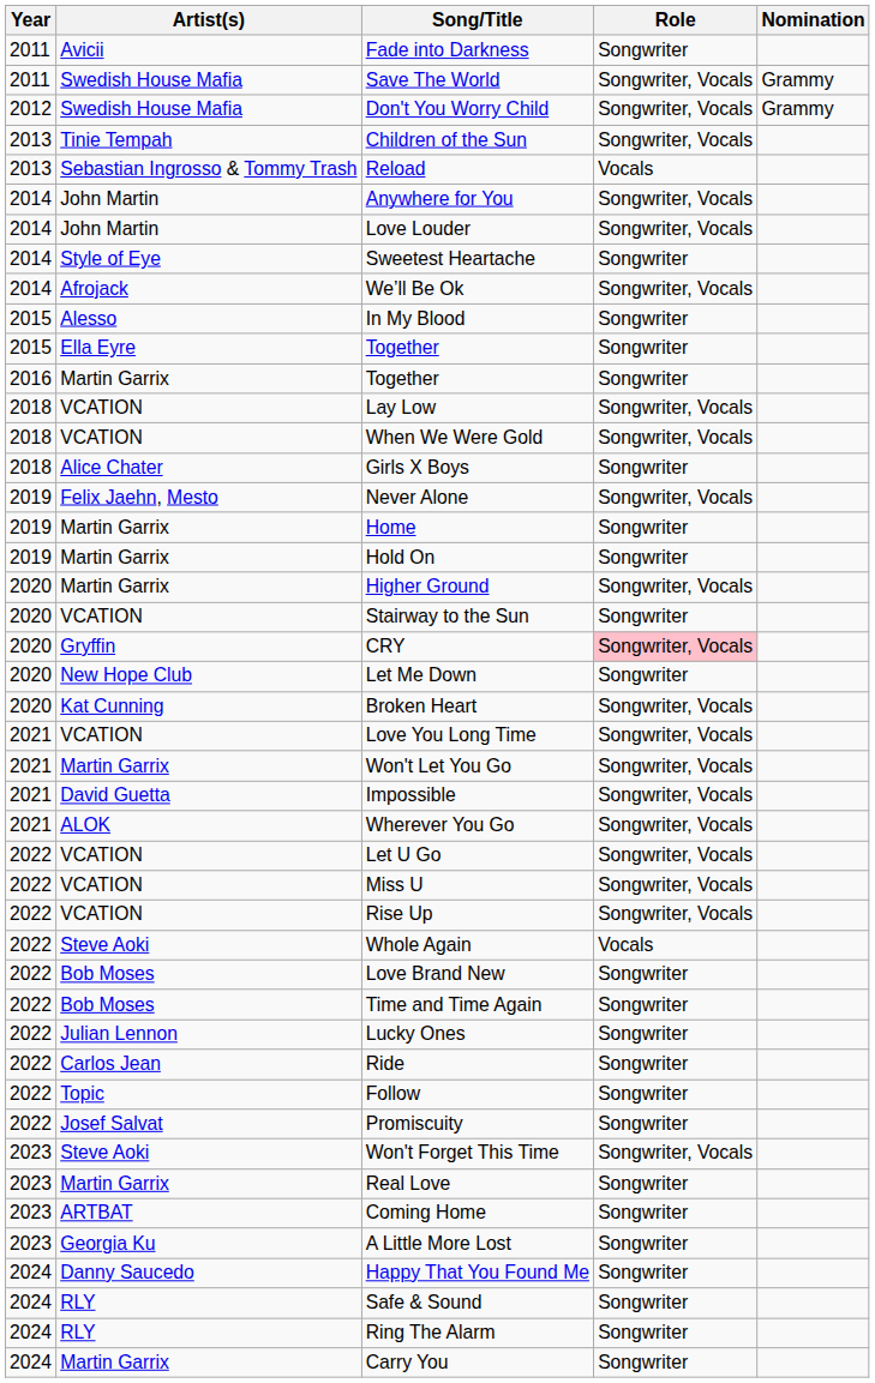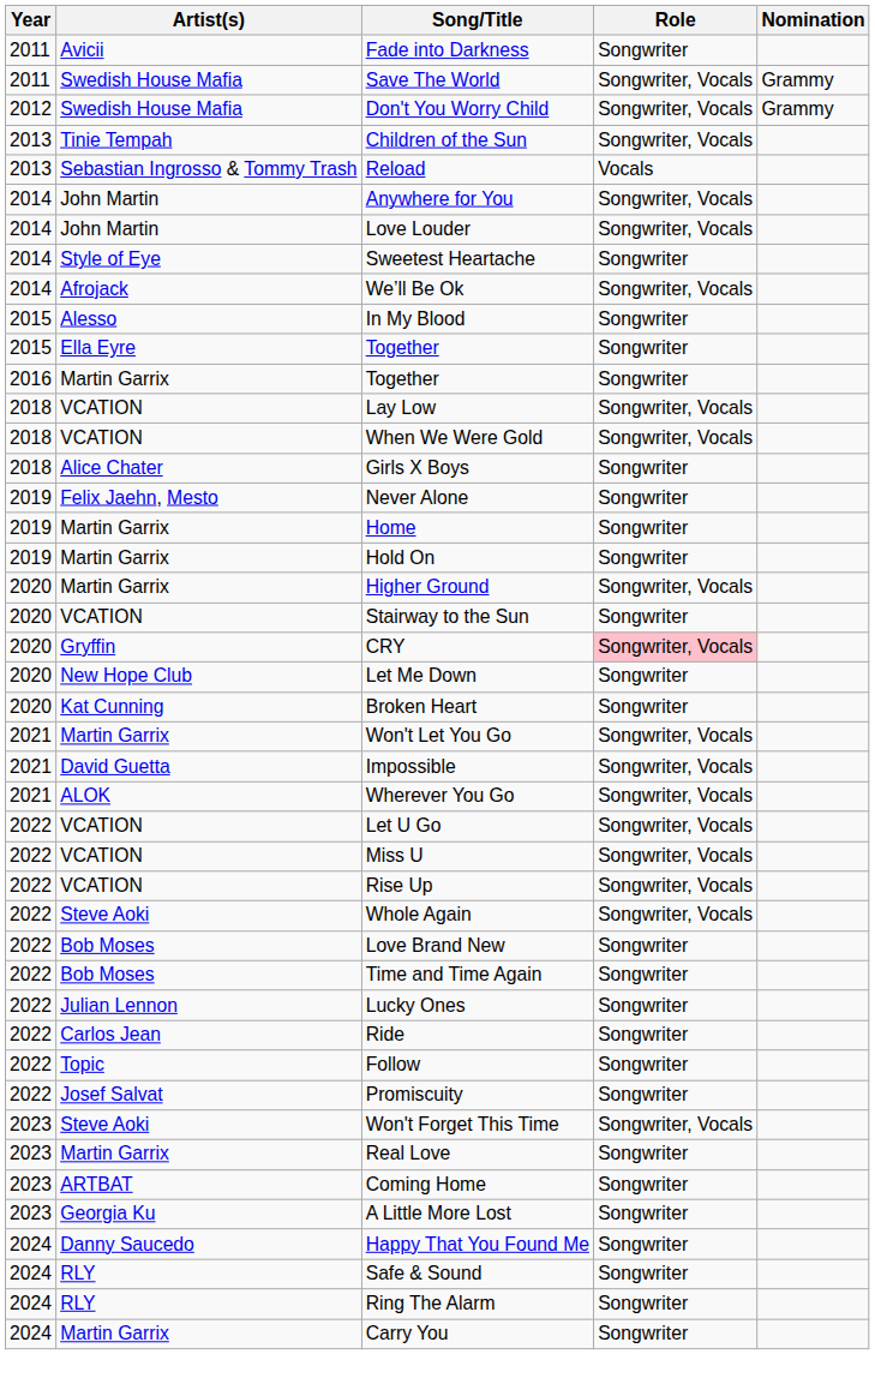 <table class="wikitable">
 <tr>
 <th>Year</th>
 <th>Artist(s)</th>
 <th>Song/Title</th>
 <th>Role</th>
 <th>Nomination</th>
 </tr>
 <tr>
 <td>2011</td>
 <td><a href='#'>Avicii</a></td>
 <td><a href='#'>Fade into Darkness</a></td>
 <td>Songwriter</td>
 <td></td>
 </tr>
 <tr>
 <td>2011</td>
 <td><a href='#'>Swedish House Mafia</a></td>
 <td><a href='#'>Save The World</a></td>
 <td>Songwriter, Vocals</td>
 <td>Grammy</td>
 </tr>
 <tr>
 <td>2012</td>
 <td><a href='#'>Swedish House Mafia</a></td>
 <td><a href='#'>Don't You Worry Child</a></td>
 <td>Songwriter, Vocals</td>
 <td>Grammy</td>
 </tr>
 <tr>
 <td>2013</td>
 <td><a href='#'>Tinie Tempah</a></td>
 <td><a href='#'>Children of the Sun</a></td>
 <td>Songwriter, Vocals</td>
 <td></td>
 </tr>
 <tr>
 <td>2013</td>
 <td><a href='#'>Sebastian Ingrosso</a> & <a href='#'>Tommy Trash</a></td>
 <td><a href='#'>Reload</a></td>
 <td>Vocals</td>
 <td></td>
 </tr>
 <tr>
 <td>2014</td>
 <td>John Martin</td>
 <td><a href='#'>Anywhere for You</a></td>
 <td>Songwriter, Vocals</td>
 <td></td>
 </tr>
 <tr>
 <td>2014</td>
 <td>John Martin</td>
 <td>Love Louder</td>
 <td>Songwriter, Vocals</td>
 <td></td>
 </tr>
 <tr>
 <td>2014</td>
 <td><a href='#'>Style of Eye</a></td>
 <td>Sweetest Heartache</td>
 <td>Songwriter</td>
 <td></td>
 </tr>
 <tr>
 <td>2014</td>
 <td><a href='#'>Afrojack</a></td>
 <td>We’ll Be Ok</td>
 <td>Songwriter, Vocals</td>
 <td></td>
 </tr>
 <tr>
 <td>2015</td>
 <td><a href='#'>Alesso</a></td>
 <td>In My Blood</td>
 <td>Songwriter</td>
 <td></td>
 </tr>
 <tr>
 <td>2015</td>
 <td><a href='#'>Ella Eyre</a></td>
 <td><a href='#'>Together</a></td>
 <td>Songwriter</td>
 <td></td>
 </tr>
 <tr>
 <td>2016</td>
 <td>Martin Garrix</td>
 <td>Together</td>
 <td>Songwriter</td>
 <td></td>
 </tr>
 <tr>
 <td>2018</td>
 <td>VCATION</td>
 <td>Lay Low</td>
 <td>Songwriter, Vocals</td>
 <td></td>
 </tr>
 <tr>
 <td>2018</td>
 <td>VCATION</td>
 <td>When We Were Gold</td>
 <td>Songwriter, Vocals</td>
 <td></td>
 </tr>
 <tr>
 <td>2018</td>
 <td><a href='#'>Alice Chater</a></td>
 <td>Girls X Boys</td>
 <td>Songwriter</td>
 <td></td>
 </tr>
 <tr>
 <td>2019</td>
 <td><a href='#'>Felix Jaehn</a>, <a href='#'>Mesto</a></td>
 <td>Never Alone</td>
-<td>Songwriter, Vocals</td>
+<td>Songwriter</td>
 <td></td>
 </tr>
 <tr>
 <td>2019</td>
 <td>Martin Garrix</td>
 <td><a href='#'>Home</a></td>
 <td>Songwriter</td>
 <td></td>
 </tr>
 <tr>
 <td>2019</td>
 <td>Martin Garrix</td>
 <td>Hold On</td>
 <td>Songwriter</td>
 <td></td>
 </tr>
 <tr>
 <td>2020</td>
 <td>Martin Garrix</td>
 <td><a href='#'>Higher Ground</a></td>
 <td>Songwriter, Vocals</td>
 <td></td>
 </tr>
 <tr>
 <td>2020</td>
 <td>VCATION</td>
 <td>Stairway to the Sun</td>
 <td>Songwriter</td>
 <td></td>
 </tr>
 <tr>
 <td>2020</td>
 <td><a href='#'>Gryffin</a></td>
 <td>CRY</td>
 <td style="background: pink;">Songwriter, Vocals</td>
 <td></td>
 </tr>
 <tr>
 <td>2020</td>
 <td><a href='#'>New Hope Club</a></td>
 <td>Let Me Down</td>
 <td>Songwriter</td>
 <td></td>
 </tr>
 <tr>
 <td>2020</td>
 <td><a href='#'>Kat Cunning</a></td>
 <td>Broken Heart</td>
-<td>Songwriter, Vocals</td>
-<td></td>
-</tr>
-<tr>
-<td>2021</td>
-<td>VCATION</td>
-<td>Love You Long Time</td>
-<td>Songwriter, Vocals</td>
+<td>Songwriter</td>
 <td></td>
 </tr>
 <tr>
 <td>2021</td>
 <td><a href='#'>Martin Garrix</a></td>
 <td>Won't Let You Go</td>
 <td>Songwriter, Vocals</td>
 <td></td>
 </tr>
 <tr>
 <td>2021</td>
 <td><a href='#'>David Guetta</a></td>
 <td>Impossible</td>
 <td>Songwriter, Vocals</td>
 <td></td>
 </tr>
 <tr>
 <td>2021</td>
 <td><a href='#'>ALOK</a></td>
 <td>Wherever You Go</td>
 <td>Songwriter, Vocals</td>
 <td></td>
 </tr>
 <tr>
 <td>2022</td>
 <td>VCATION</td>
 <td>Let U Go</td>
 <td>Songwriter, Vocals</td>
 <td></td>
 </tr>
 <tr>
 <td>2022</td>
 <td>VCATION</td>
 <td>Miss U</td>
 <td>Songwriter, Vocals</td>
 <td></td>
 </tr>
 <tr>
 <td>2022</td>
 <td>VCATION</td>
 <td>Rise Up</td>
 <td>Songwriter, Vocals</td>
 <td></td>
 </tr>
 <tr>
 <td>2022</td>
 <td><a href='#'>Steve Aoki</a></td>
 <td>Whole Again</td>
-<td>Vocals</td>
+<td>Songwriter, Vocals</td>
 <td></td>
 </tr>
 <tr>
 <td>2022</td>
 <td><a href='#'>Bob Moses</a></td>
 <td>Love Brand New</td>
 <td>Songwriter</td>
 <td></td>
 </tr>
 <tr>
 <td>2022</td>
 <td><a href='#'>Bob Moses</a></td>
 <td>Time and Time Again</td>
 <td>Songwriter</td>
 <td></td>
 </tr>
 <tr>
 <td>2022</td>
 <td><a href='#'>Julian Lennon</a></td>
 <td>Lucky Ones</td>
 <td>Songwriter</td>
 <td></td>
 </tr>
 <tr>
 <td>2022</td>
 <td><a href='#'>Carlos Jean</a></td>
 <td>Ride</td>
 <td>Songwriter</td>
 <td></td>
 </tr>
 <tr>
 <td>2022</td>
 <td><a href='#'>Topic</a></td>
 <td>Follow</td>
 <td>Songwriter</td>
 <td></td>
 </tr>
 <tr>
 <td>2022</td>
 <td><a href='#'>Josef Salvat</a></td>
 <td>Promiscuity</td>
 <td>Songwriter</td>
 <td></td>
 </tr>
 <tr>
 <td>2023</td>
 <td><a href='#'>Steve Aoki</a></td>
 <td>Won't Forget This Time</td>
 <td>Songwriter, Vocals</td>
 <td></td>
 </tr>
 <tr>
 <td>2023</td>
 <td><a href='#'>Martin Garrix</a></td>
 <td>Real Love</td>
 <td>Songwriter</td>
 <td></td>
 </tr>
 <tr>
 <td>2023</td>
 <td><a href='#'>ARTBAT</a></td>
 <td>Coming Home</td>
 <td>Songwriter</td>
 <td></td>
 </tr>
 <tr>
 <td>2023</td>
 <td><a href='#'>Georgia Ku</a></td>
 <td>A Little More Lost</td>
 <td>Songwriter</td>
 <td></td>
 </tr>
 <tr>
 <td>2024</td>
 <td><a href='#'>Danny Saucedo</a></td>
 <td><a href='#'>Happy That You Found Me</a></td>
 <td>Songwriter</td>
 <td></td>
 </tr>
 <tr>
 <td>2024</td>
 <td><a href='#'>RLY</a></td>
 <td>Safe & Sound</td>
 <td>Songwriter</td>
 <td></td>
 </tr>
 <tr>
 <td>2024</td>
 <td><a href='#'>RLY</a></td>
 <td>Ring The Alarm</td>
 <td>Songwriter</td>
 <td></td>
 </tr>
 <tr>
 <td>2024</td>
 <td><a href='#'>Martin Garrix</a></td>
 <td>Carry You</td>
 <td>Songwriter</td>
 <td></td>
 </tr>
 </table>
